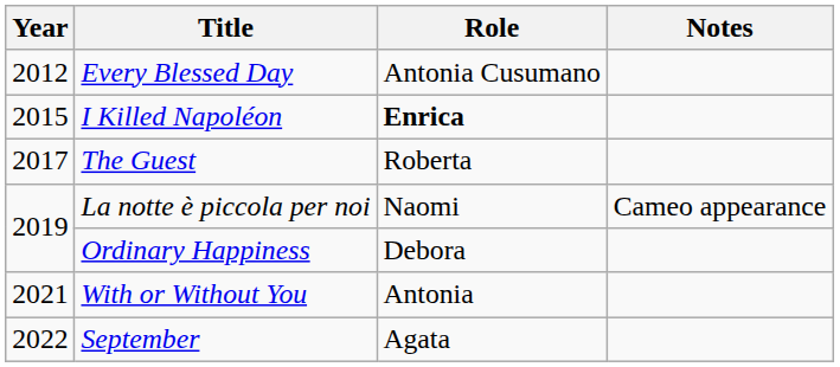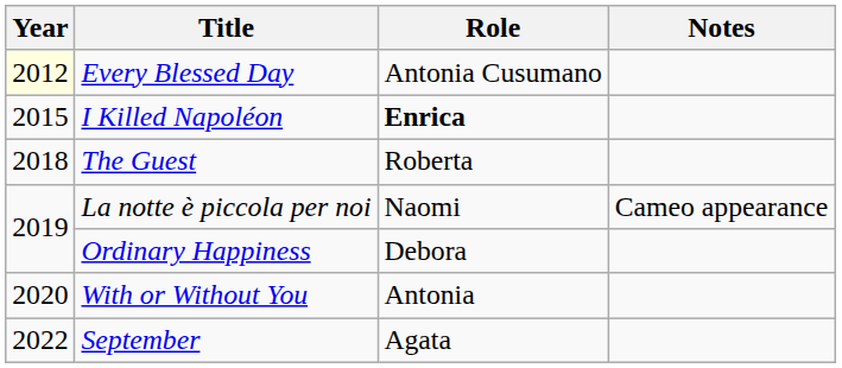 <table class="wikitable">
 <tr>
 <th>Year</th>
 <th>Title</th>
 <th>Role</th>
 <th>Notes</th>
 </tr>
 <tr>
-<td>2012</td>
+<td style="background: lightyellow;">2012</td>
 <td><em><a href='#'>Every Blessed Day</a></em></td>
 <td>Antonia Cusumano</td>
 <td></td>
 </tr>
 <tr>
 <td>2015</td>
 <td><em><a href='#'>I Killed Napoléon</a></em></td>
 <td><strong>Enrica</strong></td>
 <td></td>
 </tr>
 <tr>
-<td>2017</td>
+<td>2018</td>
 <td><em><a href='#'>The Guest</a></em></td>
 <td>Roberta</td>
 <td></td>
 </tr>
 <tr>
 <td rowspan="2">2019</td>
 <td><em>La notte è piccola per noi</em></td>
 <td>Naomi</td>
 <td>Cameo appearance</td>
 </tr>
 <tr>
 <td><em><a href='#'>Ordinary Happiness</a></em></td>
 <td>Debora</td>
 <td></td>
 </tr>
 <tr>
-<td>2021</td>
+<td>2020</td>
 <td><em><a href='#'>With or Without You</a></em></td>
 <td>Antonia</td>
 <td></td>
 </tr>
 <tr>
 <td>2022</td>
 <td><em><a href='#'>September</a></em></td>
 <td>Agata</td>
 <td></td>
 </tr>
 </table>
